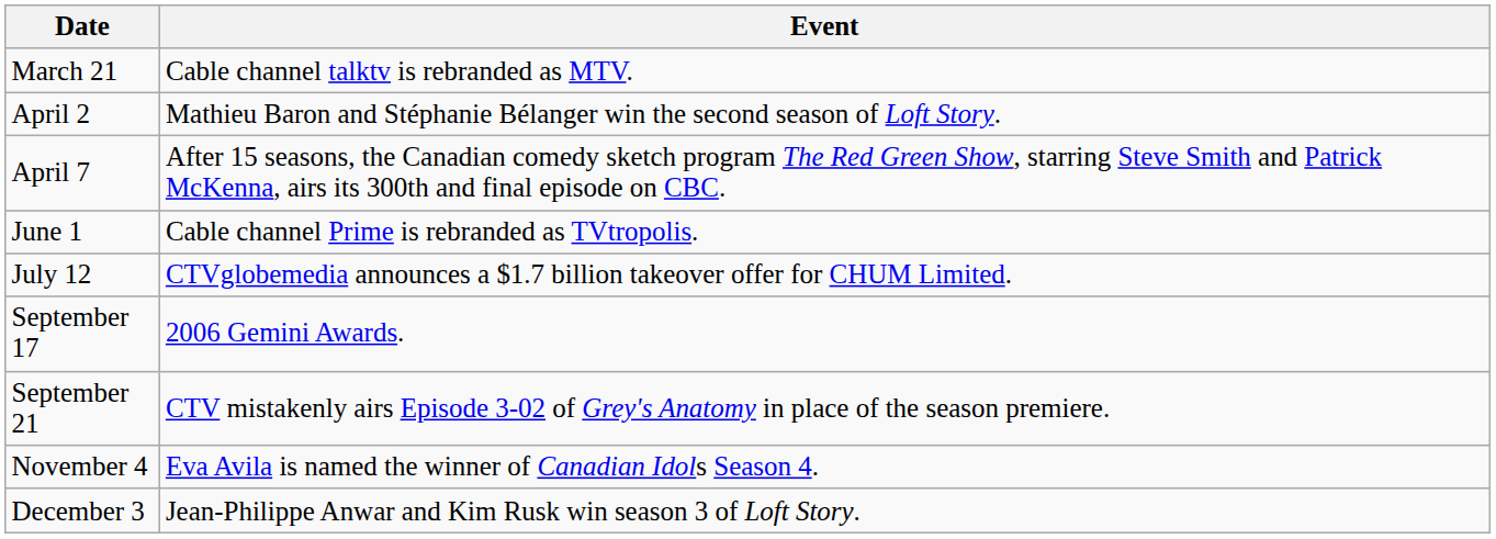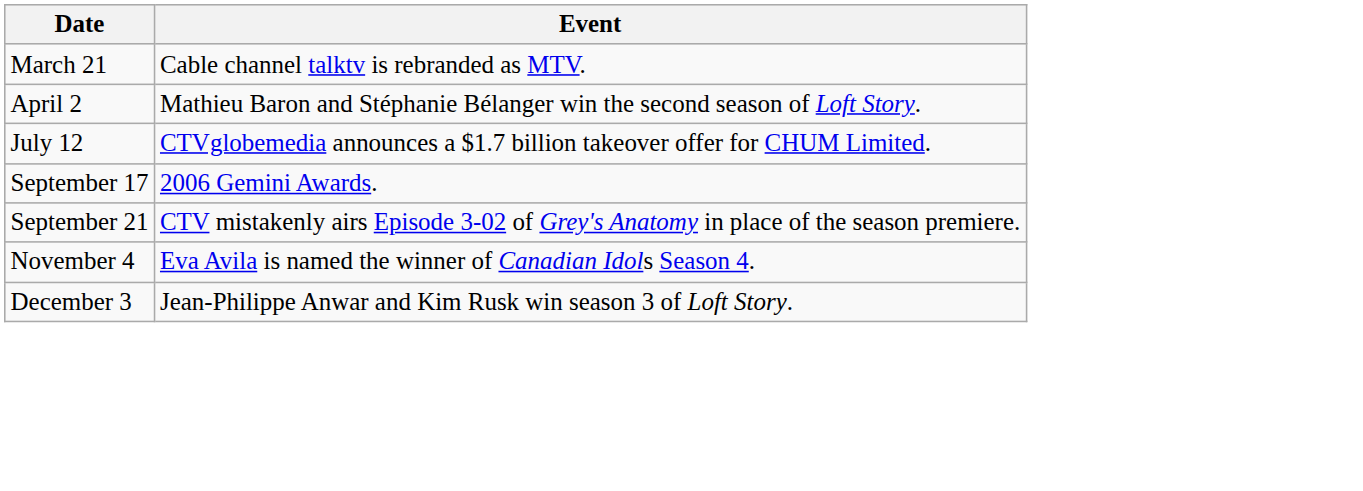 <table class="wikitable">
 <tr>
 <th>Date</th>
 <th>Event</th>
 </tr>
 <tr>
 <td>March 21</td>
 <td>Cable channel <a href='#'>talktv</a> is rebranded as <a href='#'>MTV</a>.</td>
 </tr>
 <tr>
 <td>April 2</td>
 <td>Mathieu Baron and Stéphanie Bélanger win the second season of <em><a href='#'>Loft Story</a></em>.</td>
-</tr>
-<tr>
-<td>April 7</td>
-<td>After 15 seasons, the Canadian comedy sketch program <em><a href='#'>The Red Green Show</a></em>, starring <a href='#'>Steve Smith</a> and <a href='#'>Patrick McKenna</a>, airs its 300th and final episode on <a href='#'>CBC</a>.</td>
-</tr>
-<tr>
-<td>June 1</td>
-<td>Cable channel <a href='#'>Prime</a> is rebranded as <a href='#'>TVtropolis</a>.</td>
 </tr>
 <tr>
 <td>July 12</td>
 <td><a href='#'>CTVglobemedia</a> announces a $1.7 billion takeover offer for <a href='#'>CHUM Limited</a>.</td>
 </tr>
 <tr>
 <td>September 17</td>
 <td><a href='#'>2006 Gemini Awards</a>.</td>
 </tr>
 <tr>
 <td>September 21</td>
 <td><a href='#'>CTV</a> mistakenly airs <a href='#'>Episode 3-02</a> of <em><a href='#'>Grey's Anatomy</a></em> in place of the season premiere.</td>
 </tr>
 <tr>
 <td>November 4</td>
 <td><a href='#'>Eva Avila</a> is named the winner of <em><a href='#'>Canadian Idol</a></em>s <a href='#'>Season 4</a>.</td>
 </tr>
 <tr>
 <td>December 3</td>
 <td>Jean-Philippe Anwar and Kim Rusk win season 3 of <em>Loft Story</em>.</td>
 </tr>
 </table>
